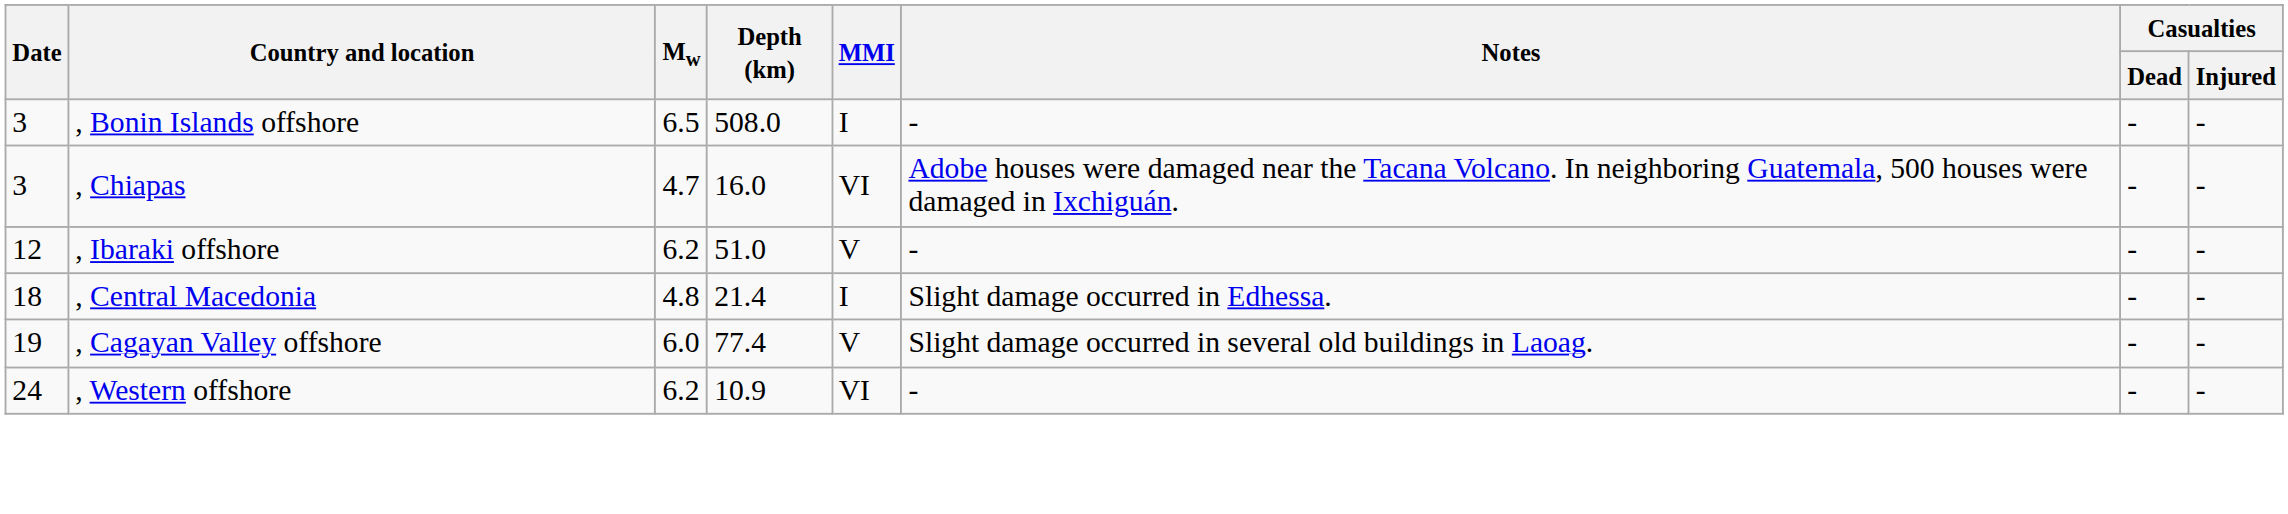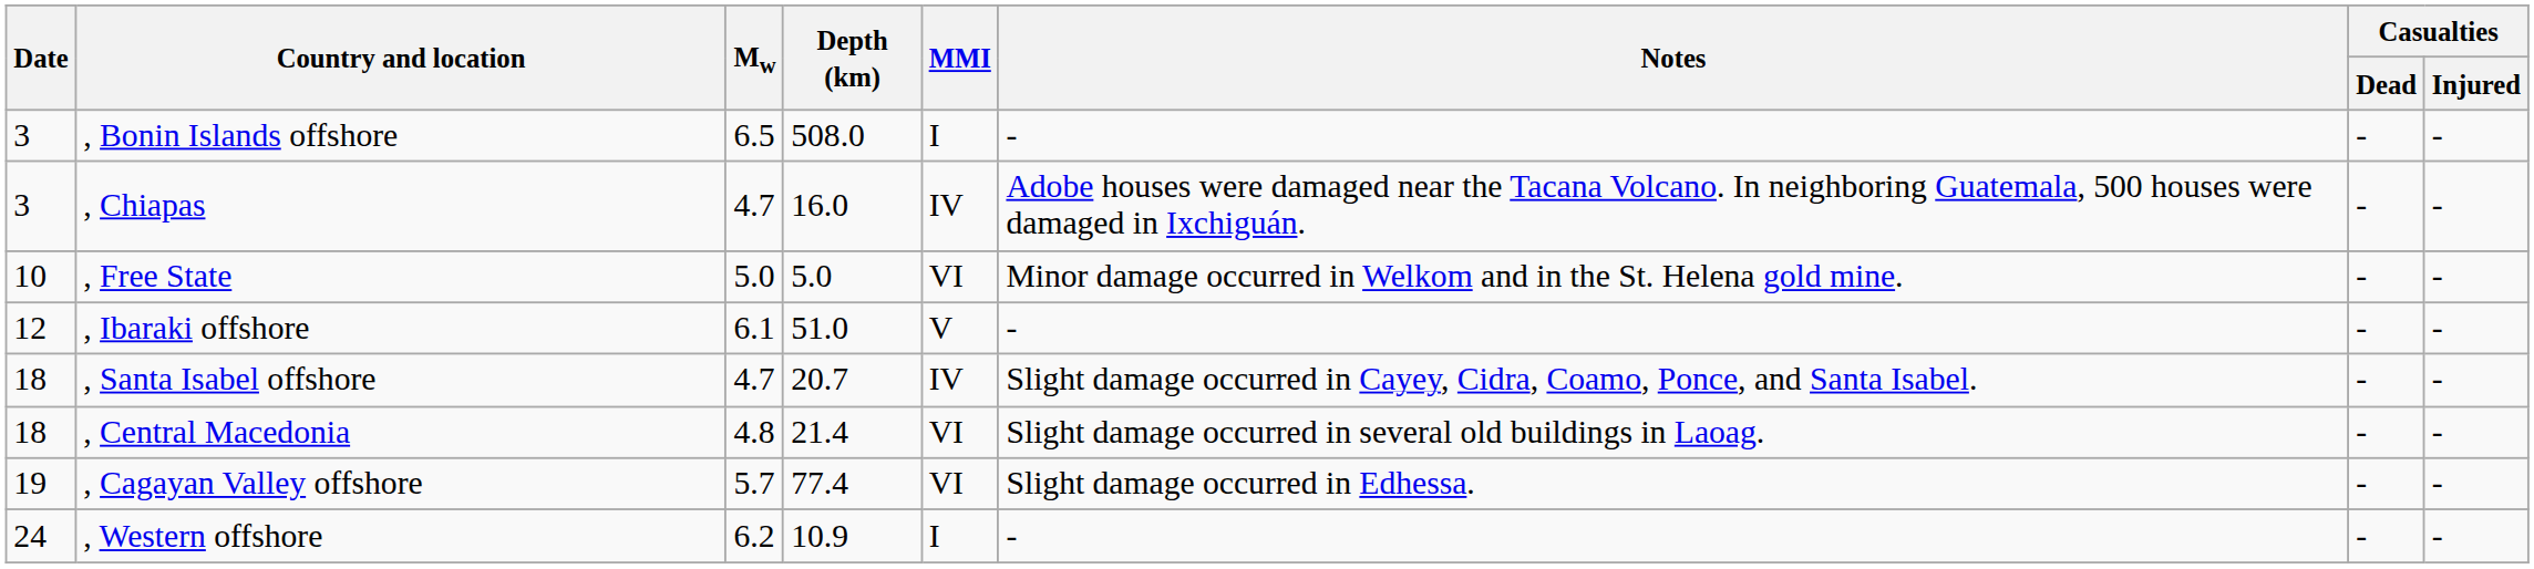 <table class="wikitable sortable" style="border:1px black; margin-left:1em;">
 <tr>
 <th rowspan="2"><small>Date</small></th>
 <th rowspan="2" style="width: 310px"><small>Country and location</small></th>
 <th rowspan="2"><small>M<sub>w</sub></small></th>
 <th rowspan="2"><small>Depth (km)</small></th>
 <th rowspan="2"><small><a href='#'>MMI</a></small></th>
 <th rowspan="2" class="unsortable"><small>Notes</small></th>
 <th colspan="2"><small>Casualties</small></th>
 </tr>
 <tr>
 <th><small>Dead</small></th>
 <th><small>Injured</small></th>
 </tr>
 <tr>
 <td>3</td>
 <td>, <a href='#'>Bonin Islands</a> offshore</td>
 <td>6.5</td>
 <td>508.0</td>
 <td>I</td>
 <td>-</td>
 <td>-</td>
 <td>-</td>
 </tr>
 <tr>
 <td>3</td>
 <td>, <a href='#'>Chiapas</a></td>
 <td>4.7</td>
 <td>16.0</td>
+<td>IV</td>
+<td><a href='#'>Adobe</a> houses were damaged near the <a href='#'>Tacana Volcano</a>. In neighboring <a href='#'>Guatemala</a>, 500 houses were damaged in <a href='#'>Ixchiguán</a>.</td>
+<td>-</td>
+<td>-</td>
+</tr>
+<tr>
+<td>10</td>
+<td>, <a href='#'>Free State</a></td>
+<td>5.0</td>
+<td>5.0</td>
 <td>VI</td>
-<td><a href='#'>Adobe</a> houses were damaged near the <a href='#'>Tacana Volcano</a>. In neighboring <a href='#'>Guatemala</a>, 500 houses were damaged in <a href='#'>Ixchiguán</a>.</td>
+<td>Minor damage occurred in <a href='#'>Welkom</a> and in the St. Helena <a href='#'>gold mine</a>.</td>
 <td>-</td>
 <td>-</td>
 </tr>
 <tr>
 <td>12</td>
 <td>, <a href='#'>Ibaraki</a> offshore</td>
-<td>6.2</td>
+<td>6.1</td>
 <td>51.0</td>
 <td>V</td>
 <td>-</td>
 <td>-</td>
 <td>-</td>
 </tr>
 <tr>
 <td>18</td>
+<td>, <a href='#'>Santa Isabel</a> offshore</td>
+<td>4.7</td>
+<td>20.7</td>
+<td>IV</td>
+<td>Slight damage occurred in <a href='#'>Cayey</a>, <a href='#'>Cidra</a>, <a href='#'>Coamo</a>, <a href='#'>Ponce</a>, and <a href='#'>Santa Isabel</a>.</td>
+<td>-</td>
+<td>-</td>
+</tr>
+<tr>
+<td>18</td>
 <td>, <a href='#'>Central Macedonia</a></td>
 <td>4.8</td>
 <td>21.4</td>
-<td>I</td>
-<td>Slight damage occurred in <a href='#'>Edhessa</a>.</td>
+<td>VI</td>
+<td>Slight damage occurred in several old buildings in <a href='#'>Laoag</a>.</td>
 <td>-</td>
 <td>-</td>
 </tr>
 <tr>
 <td>19</td>
 <td>, <a href='#'>Cagayan Valley</a> offshore</td>
-<td>6.0</td>
+<td>5.7</td>
 <td>77.4</td>
-<td>V</td>
-<td>Slight damage occurred in several old buildings in <a href='#'>Laoag</a>.</td>
+<td>VI</td>
+<td>Slight damage occurred in <a href='#'>Edhessa</a>.</td>
 <td>-</td>
 <td>-</td>
 </tr>
 <tr>
 <td>24</td>
 <td>, <a href='#'>Western</a> offshore</td>
 <td>6.2</td>
 <td>10.9</td>
-<td>VI</td>
+<td>I</td>
 <td>-</td>
 <td>-</td>
 <td>-</td>
 </tr>
 <tr>
 </tr>
 </table>
